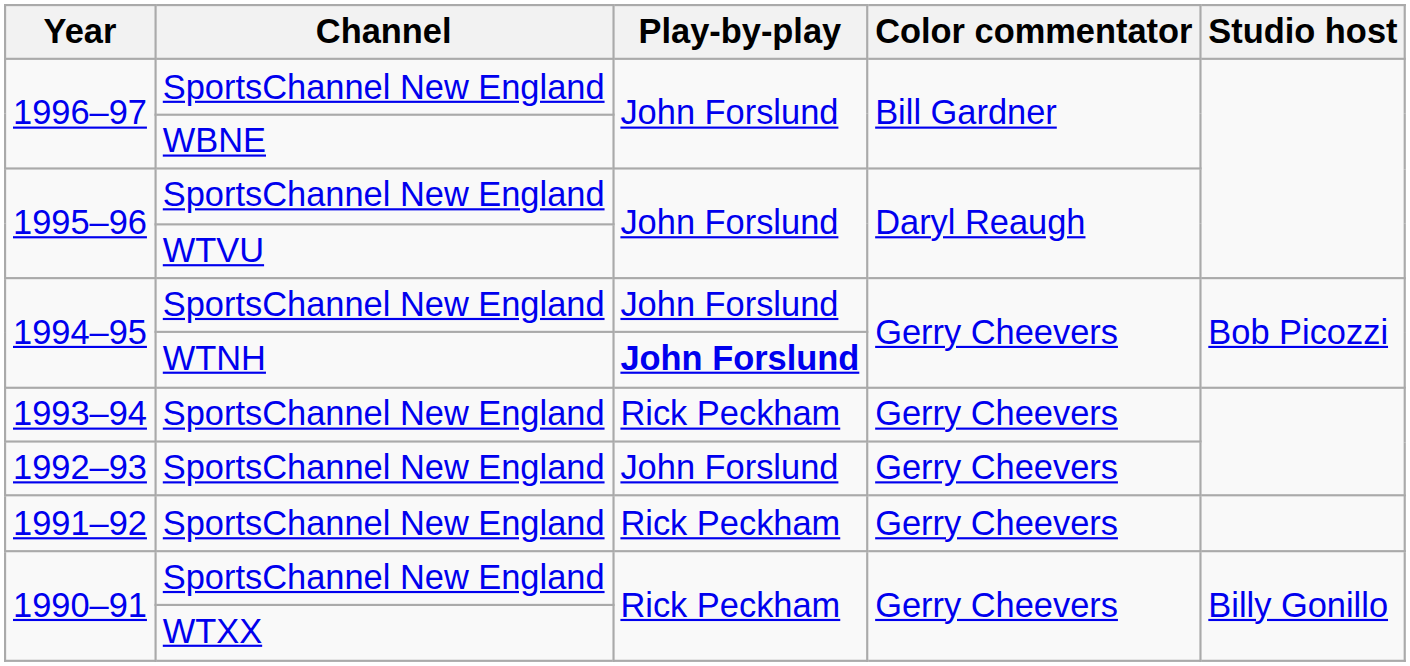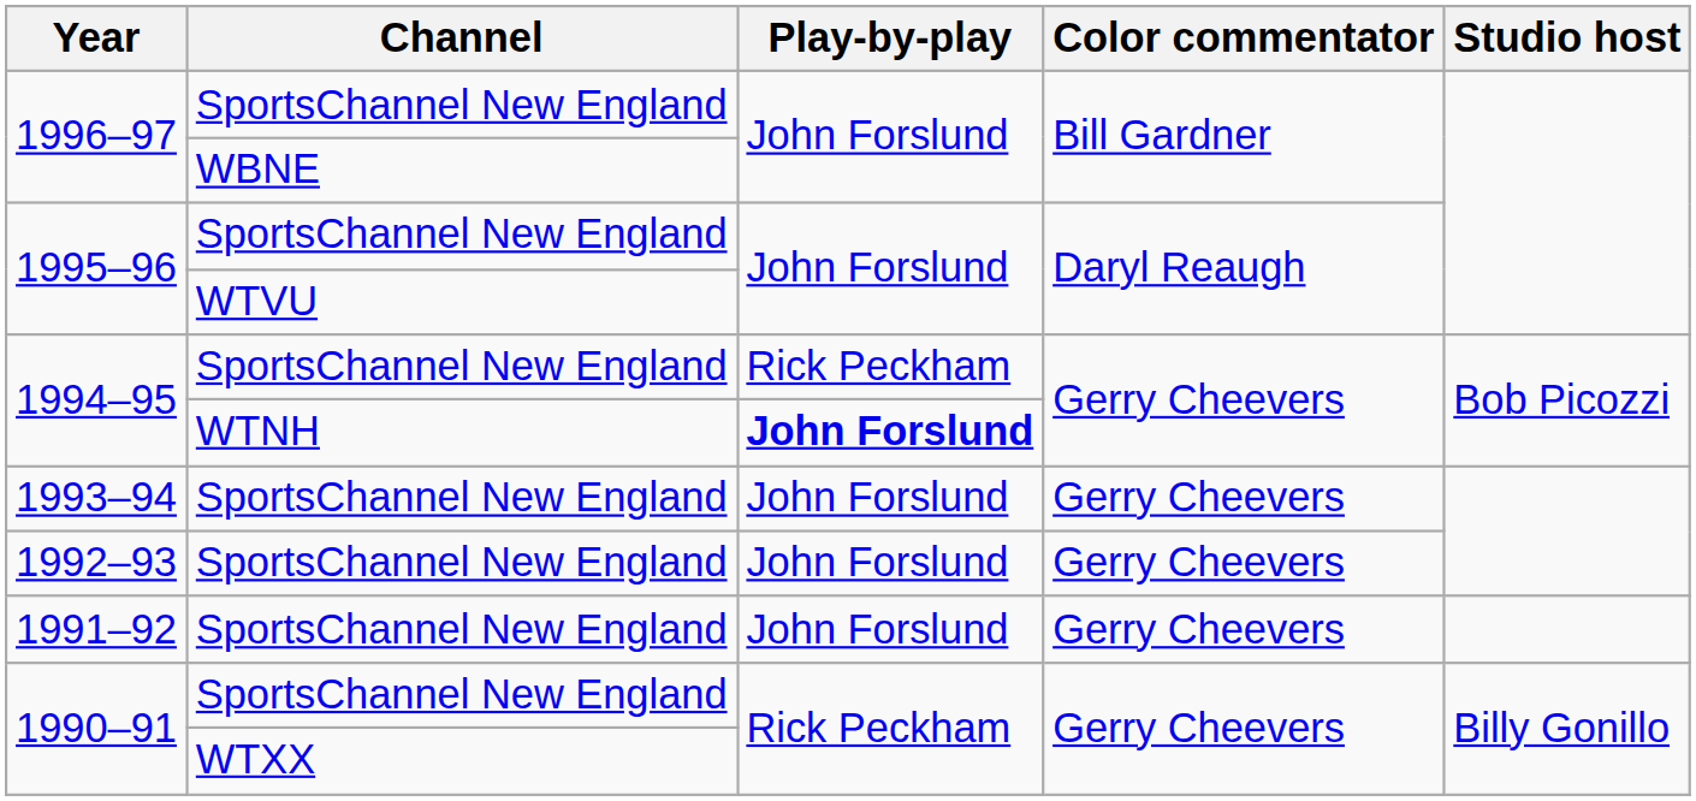 <table class="wikitable">
 <tr>
 <th>Year</th>
 <th>Channel</th>
 <th>Play-by-play</th>
 <th>Color commentator</th>
 <th>Studio host</th>
 </tr>
 <tr>
 <td rowspan="2"><a href='#'>1996–97</a></td>
 <td><a href='#'>SportsChannel New England</a></td>
 <td rowspan="2"><a href='#'>John Forslund</a></td>
 <td rowspan="2"><a href='#'>Bill Gardner</a></td>
 </tr>
 <tr>
 <td><a href='#'>WBNE</a></td>
 </tr>
 <tr>
 <td rowspan="2"><a href='#'>1995–96</a></td>
 <td><a href='#'>SportsChannel New England</a></td>
 <td rowspan="2"><a href='#'>John Forslund</a></td>
 <td rowspan="2"><a href='#'>Daryl Reaugh</a></td>
 </tr>
 <tr>
 <td><a href='#'>WTVU</a></td>
 </tr>
 <tr>
 <td rowspan="2"><a href='#'>1994–95</a></td>
 <td><a href='#'>SportsChannel New England</a></td>
-<td><a href='#'>John Forslund</a></td>
+<td><a href='#'>Rick Peckham</a></td>
 <td rowspan="2"><a href='#'>Gerry Cheevers</a></td>
 <td rowspan="2"><a href='#'>Bob Picozzi</a></td>
 </tr>
 <tr>
 <td><a href='#'>WTNH</a></td>
 <td><strong><a href='#'>John Forslund</a></strong></td>
 </tr>
 <tr>
 <td><a href='#'>1993–94</a></td>
 <td><a href='#'>SportsChannel New England</a></td>
-<td><a href='#'>Rick Peckham</a></td>
+<td><a href='#'>John Forslund</a></td>
 <td><a href='#'>Gerry Cheevers</a></td>
 </tr>
 <tr>
 <td><a href='#'>1992–93</a></td>
 <td><a href='#'>SportsChannel New England</a></td>
 <td><a href='#'>John Forslund</a></td>
 <td><a href='#'>Gerry Cheevers</a></td>
 </tr>
 <tr>
 <td><a href='#'>1991–92</a></td>
 <td><a href='#'>SportsChannel New England</a></td>
-<td><a href='#'>Rick Peckham</a></td>
+<td><a href='#'>John Forslund</a></td>
 <td><a href='#'>Gerry Cheevers</a></td>
 <td></td>
 </tr>
 <tr>
 <td rowspan="2"><a href='#'>1990–91</a></td>
 <td><a href='#'>SportsChannel New England</a></td>
 <td rowspan="2"><a href='#'>Rick Peckham</a></td>
 <td rowspan="2"><a href='#'>Gerry Cheevers</a></td>
 <td rowspan="2"><a href='#'>Billy Gonillo</a></td>
 </tr>
 <tr>
 <td><a href='#'>WTXX</a></td>
 </tr>
 </table>
